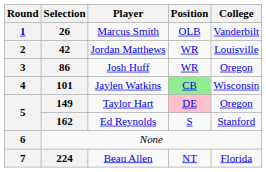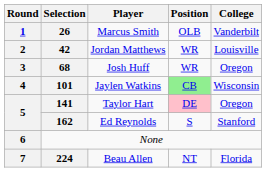 <table class="wikitable" style="font-size: 95%; text-align: center;">
 <tr>
 <th>Round</th>
 <th>Selection</th>
 <th>Player</th>
 <th>Position</th>
 <th>College</th>
 </tr>
 <tr>
 <th><a href='#'>1</a></th>
 <th>26</th>
 <td><a href='#'>Marcus Smith</a></td>
 <td><a href='#'>OLB</a></td>
 <td><a href='#'>Vanderbilt</a></td>
 </tr>
 <tr>
 <th>2</th>
 <th>42</th>
 <td><a href='#'>Jordan Matthews</a></td>
 <td><a href='#'>WR</a></td>
 <td><a href='#'>Louisville</a></td>
 </tr>
 <tr>
 <th>3</th>
-<th>86</th>
+<th>68</th>
 <td><a href='#'>Josh Huff</a></td>
 <td><a href='#'>WR</a></td>
 <td><a href='#'>Oregon</a></td>
 </tr>
 <tr>
 <th>4</th>
 <th>101</th>
 <td><a href='#'>Jaylen Watkins</a></td>
 <td style="background: lightgreen;"><a href='#'>CB</a></td>
 <td><a href='#'>Wisconsin</a></td>
 </tr>
 <tr>
 <th rowspan="2">5</th>
-<th>149</th>
+<th>141</th>
 <td><a href='#'>Taylor Hart</a></td>
 <td style="background: pink;"><a href='#'>DE</a></td>
 <td><a href='#'>Oregon</a></td>
 </tr>
 <tr>
 <th>162</th>
 <td><a href='#'>Ed Reynolds</a></td>
 <td><a href='#'>S</a></td>
 <td><a href='#'>Stanford</a></td>
 </tr>
 <tr>
 <th>6</th>
 <td colspan=4 align=center><em>None</em></td>
 </tr>
 <tr>
 <th>7</th>
 <th>224</th>
 <td><a href='#'>Beau Allen</a></td>
 <td><a href='#'>NT</a></td>
 <td><a href='#'>Florida</a></td>
 </tr>
 </table>
